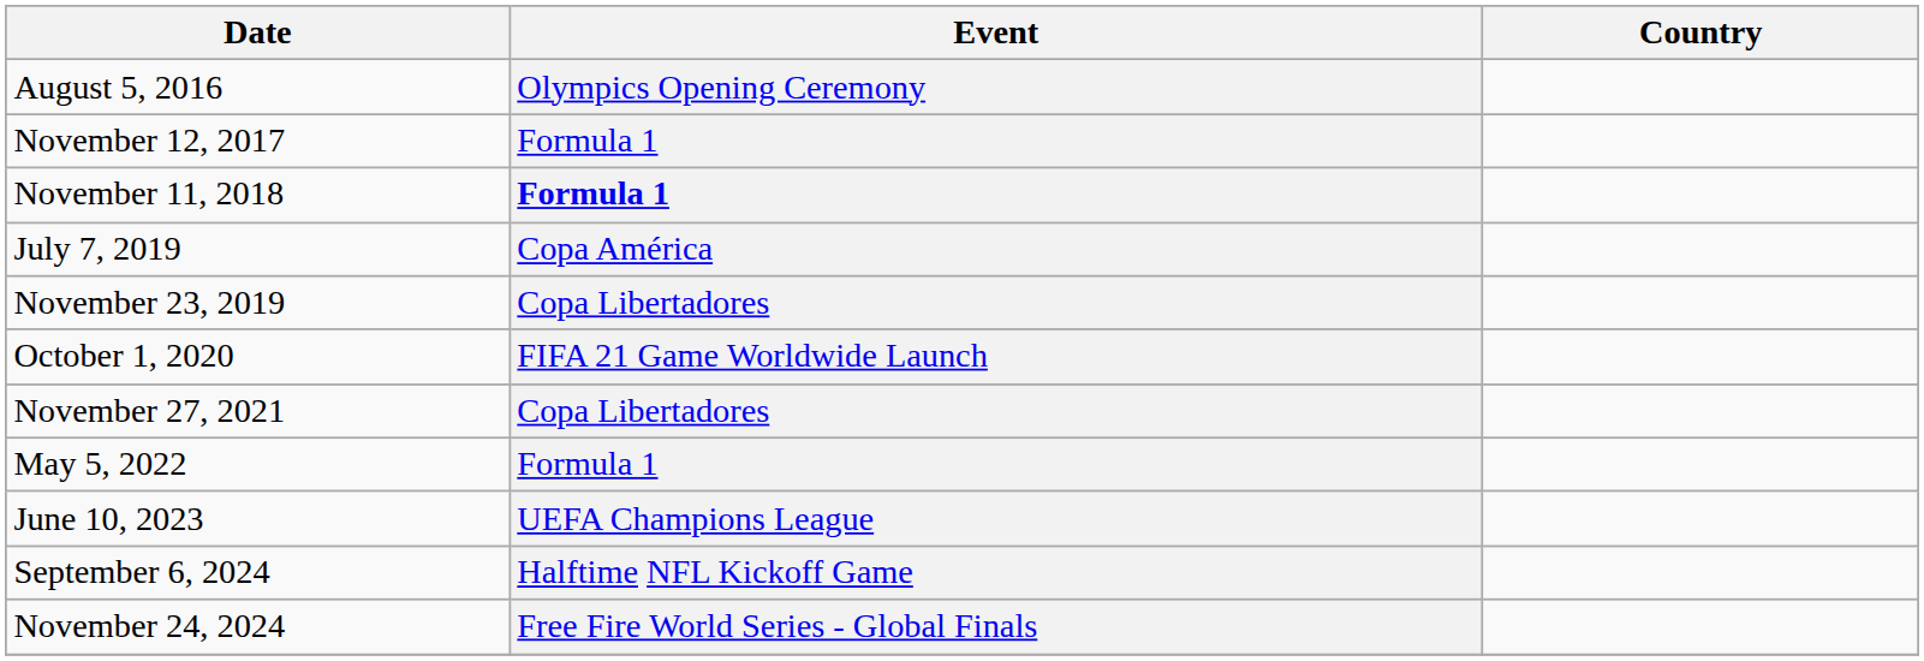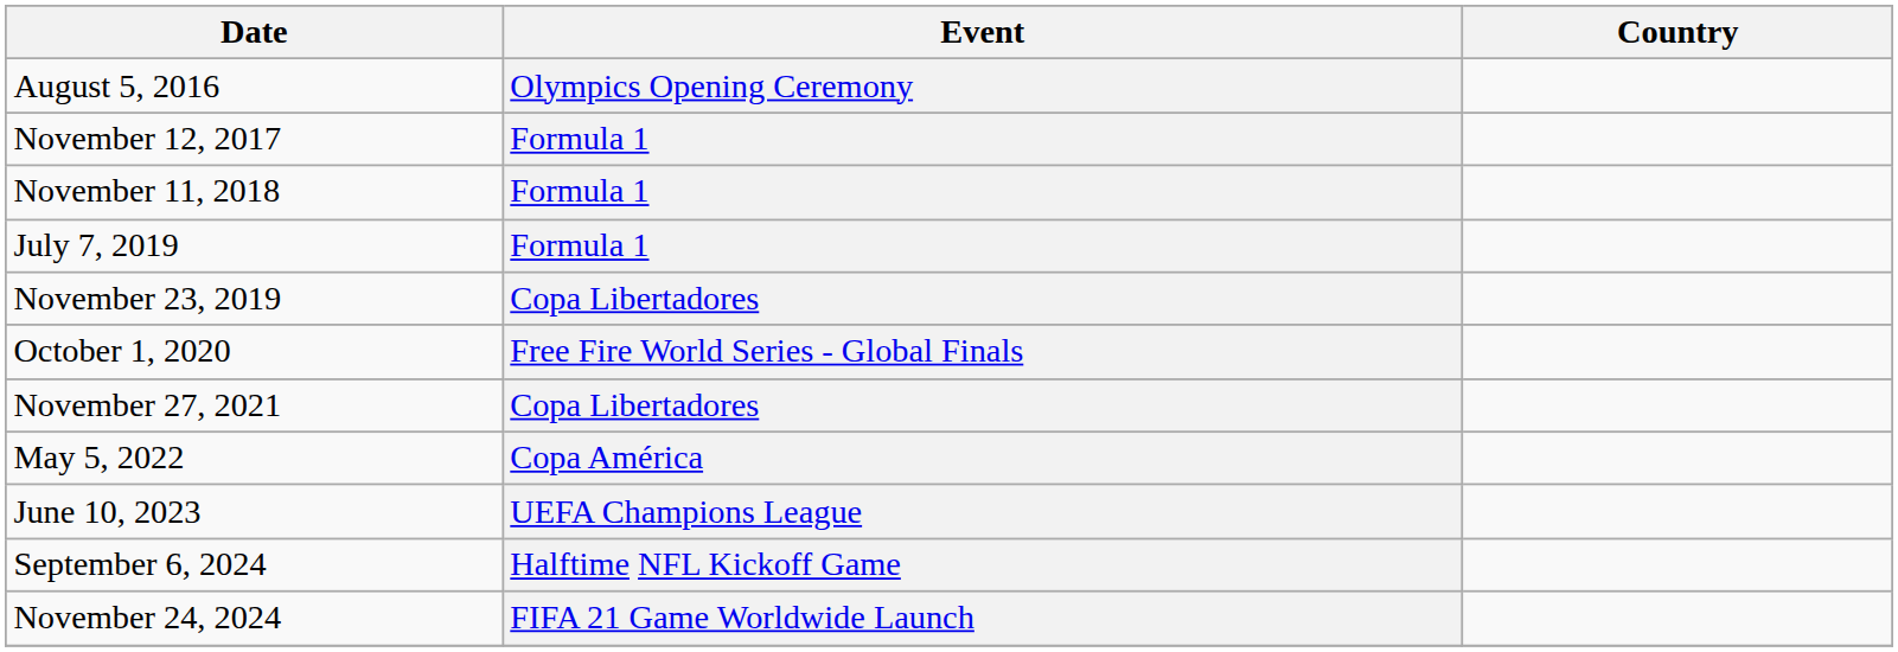 <table class="wikitable">
 <tr>
 <th style="width:15%;">Date</th>
 <th style="width:29%;">Event</th>
 <th style="width:13%;">Country</th>
 </tr>
 <tr>
 <td>August 5, 2016</td>
 <td scope="row" style="background-color: #f2f2f2;"><a href='#'>Olympics Opening Ceremony</a></td>
 <td></td>
 </tr>
 <tr>
 <td>November 12, 2017</td>
 <td scope="row" style="background-color: #f2f2f2;"><a href='#'>Formula 1</a></td>
 <td></td>
 </tr>
 <tr>
 <td>November 11, 2018</td>
-<td scope="row" style="background-color: #f2f2f2;"><strong><a href='#'>Formula 1</a></strong></td>
+<td scope="row" style="background-color: #f2f2f2;"><a href='#'>Formula 1</a></td>
 <td></td>
 </tr>
 <tr>
 <td>July 7, 2019</td>
-<td scope="row" style="background-color: #f2f2f2;"><a href='#'>Copa América</a></td>
+<td scope="row" style="background-color: #f2f2f2;"><a href='#'>Formula 1</a></td>
 <td></td>
 </tr>
 <tr>
 <td>November 23, 2019</td>
 <td scope="row" style="background-color: #f2f2f2;"><a href='#'>Copa Libertadores</a></td>
 <td></td>
 </tr>
 <tr>
 <td>October 1, 2020</td>
-<td scope="row" style="background-color: #f2f2f2;"><a href='#'>FIFA 21 Game Worldwide Launch</a></td>
+<td scope="row" style="background-color: #f2f2f2;"><a href='#'>Free Fire World Series - Global Finals</a></td>
 <td></td>
 </tr>
 <tr>
 <td>November 27, 2021</td>
 <td scope="row" style="background-color: #f2f2f2;"><a href='#'>Copa Libertadores</a></td>
 <td></td>
 </tr>
 <tr>
 <td>May 5, 2022</td>
-<td scope="row" style="background-color: #f2f2f2;"><a href='#'>Formula 1</a></td>
+<td scope="row" style="background-color: #f2f2f2;"><a href='#'>Copa América</a></td>
 <td></td>
 </tr>
 <tr>
 <td>June 10, 2023</td>
 <td scope="row" style="background-color: #f2f2f2;"><a href='#'>UEFA Champions League</a></td>
 <td></td>
 </tr>
 <tr>
 <td>September 6, 2024</td>
 <td scope="row" style="background-color: #f2f2f2;"><a href='#'>Halftime</a> <a href='#'>NFL Kickoff Game</a></td>
 <td></td>
 </tr>
 <tr>
 <td>November 24, 2024</td>
-<td scope="row" style="background-color: #f2f2f2;"><a href='#'>Free Fire World Series - Global Finals</a></td>
+<td scope="row" style="background-color: #f2f2f2;"><a href='#'>FIFA 21 Game Worldwide Launch</a></td>
 <td></td>
 </tr>
 <tr>
 </tr>
 </table>
